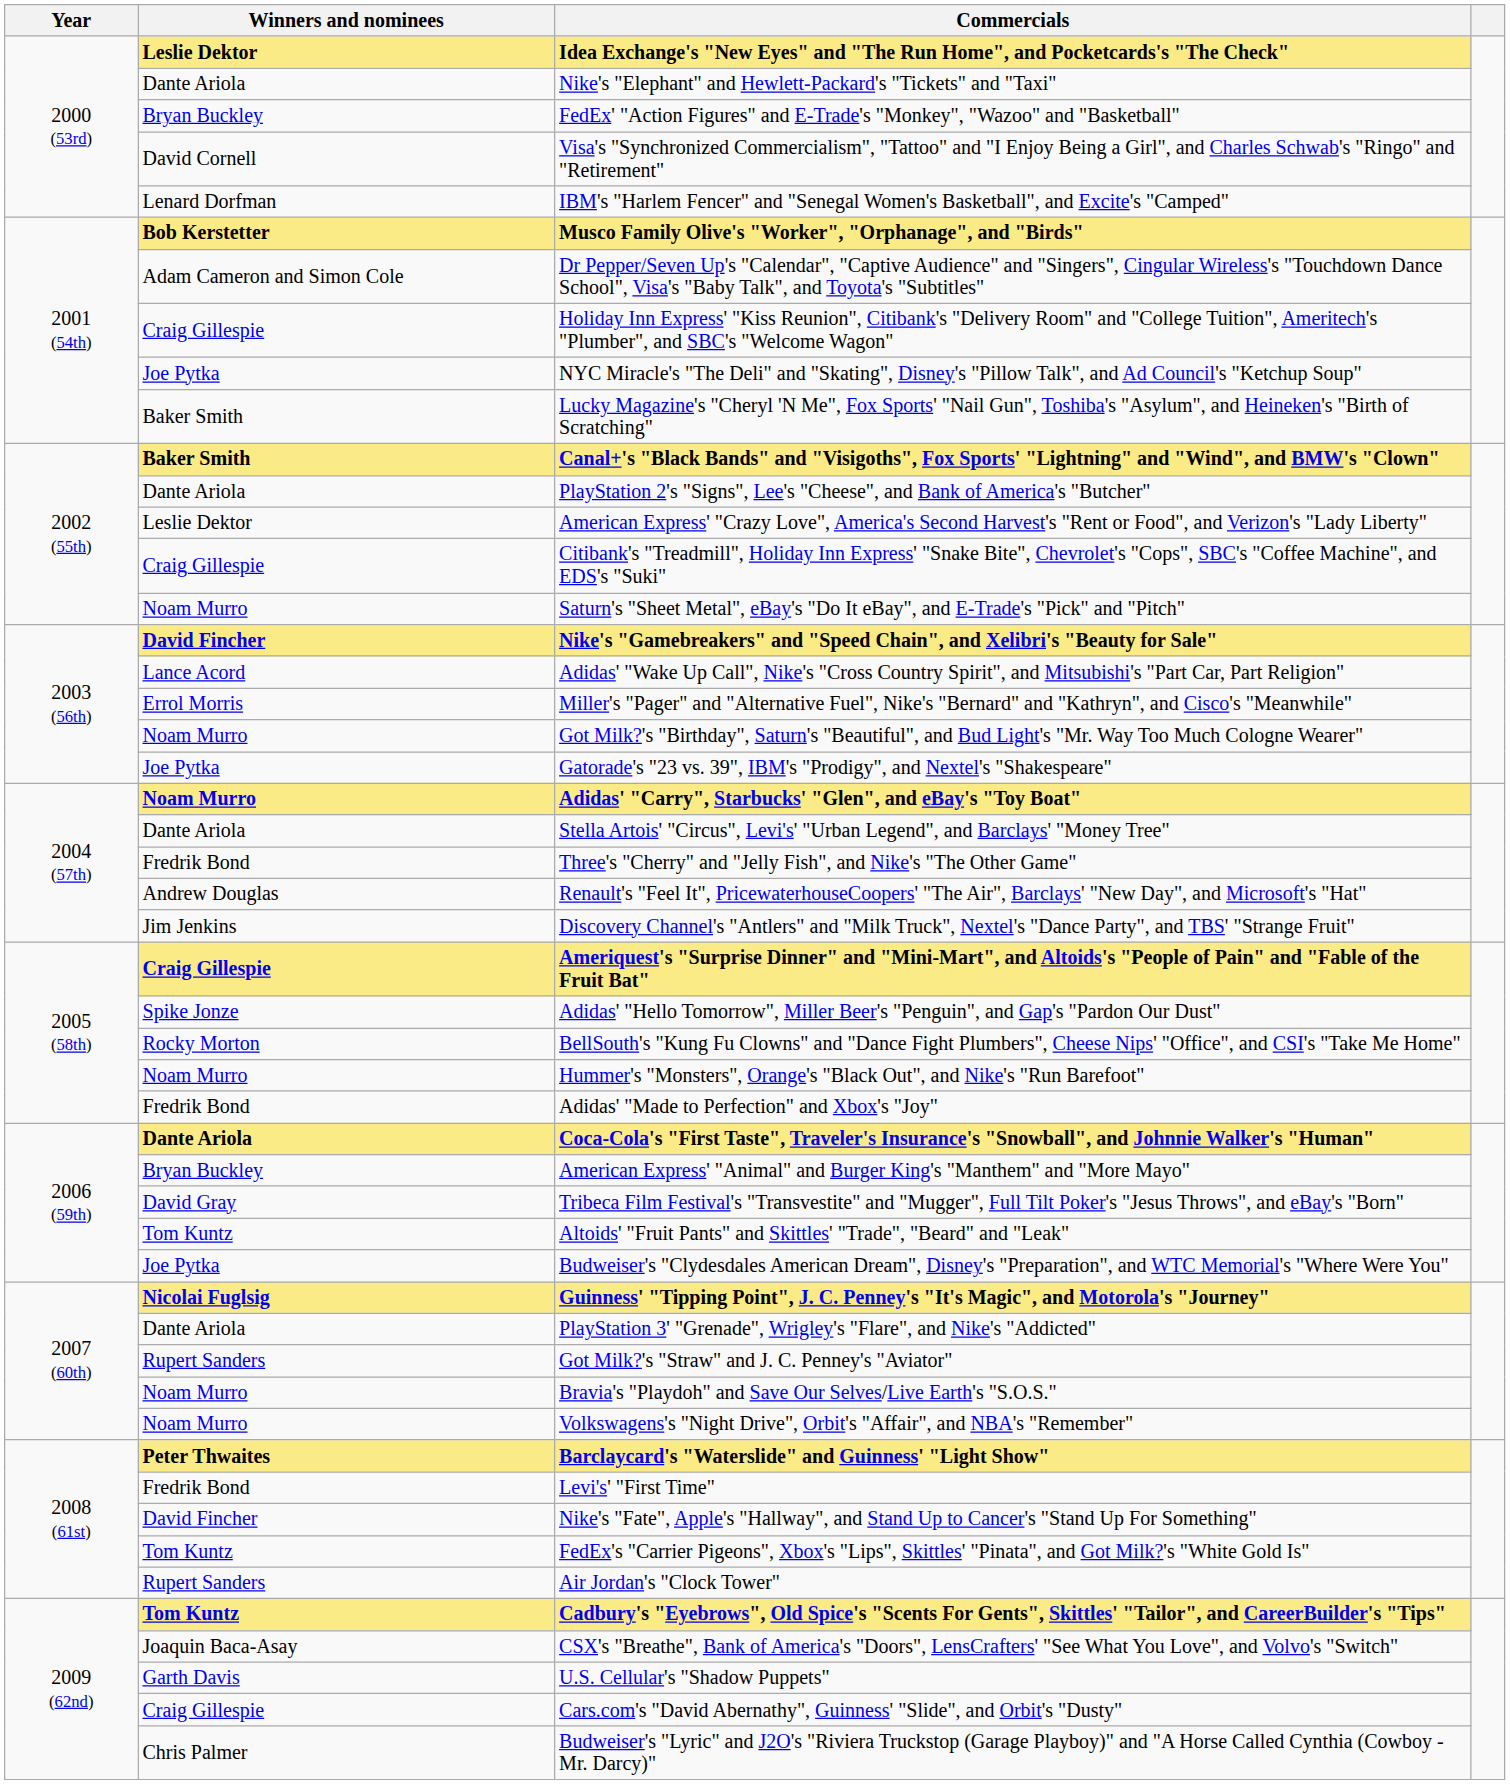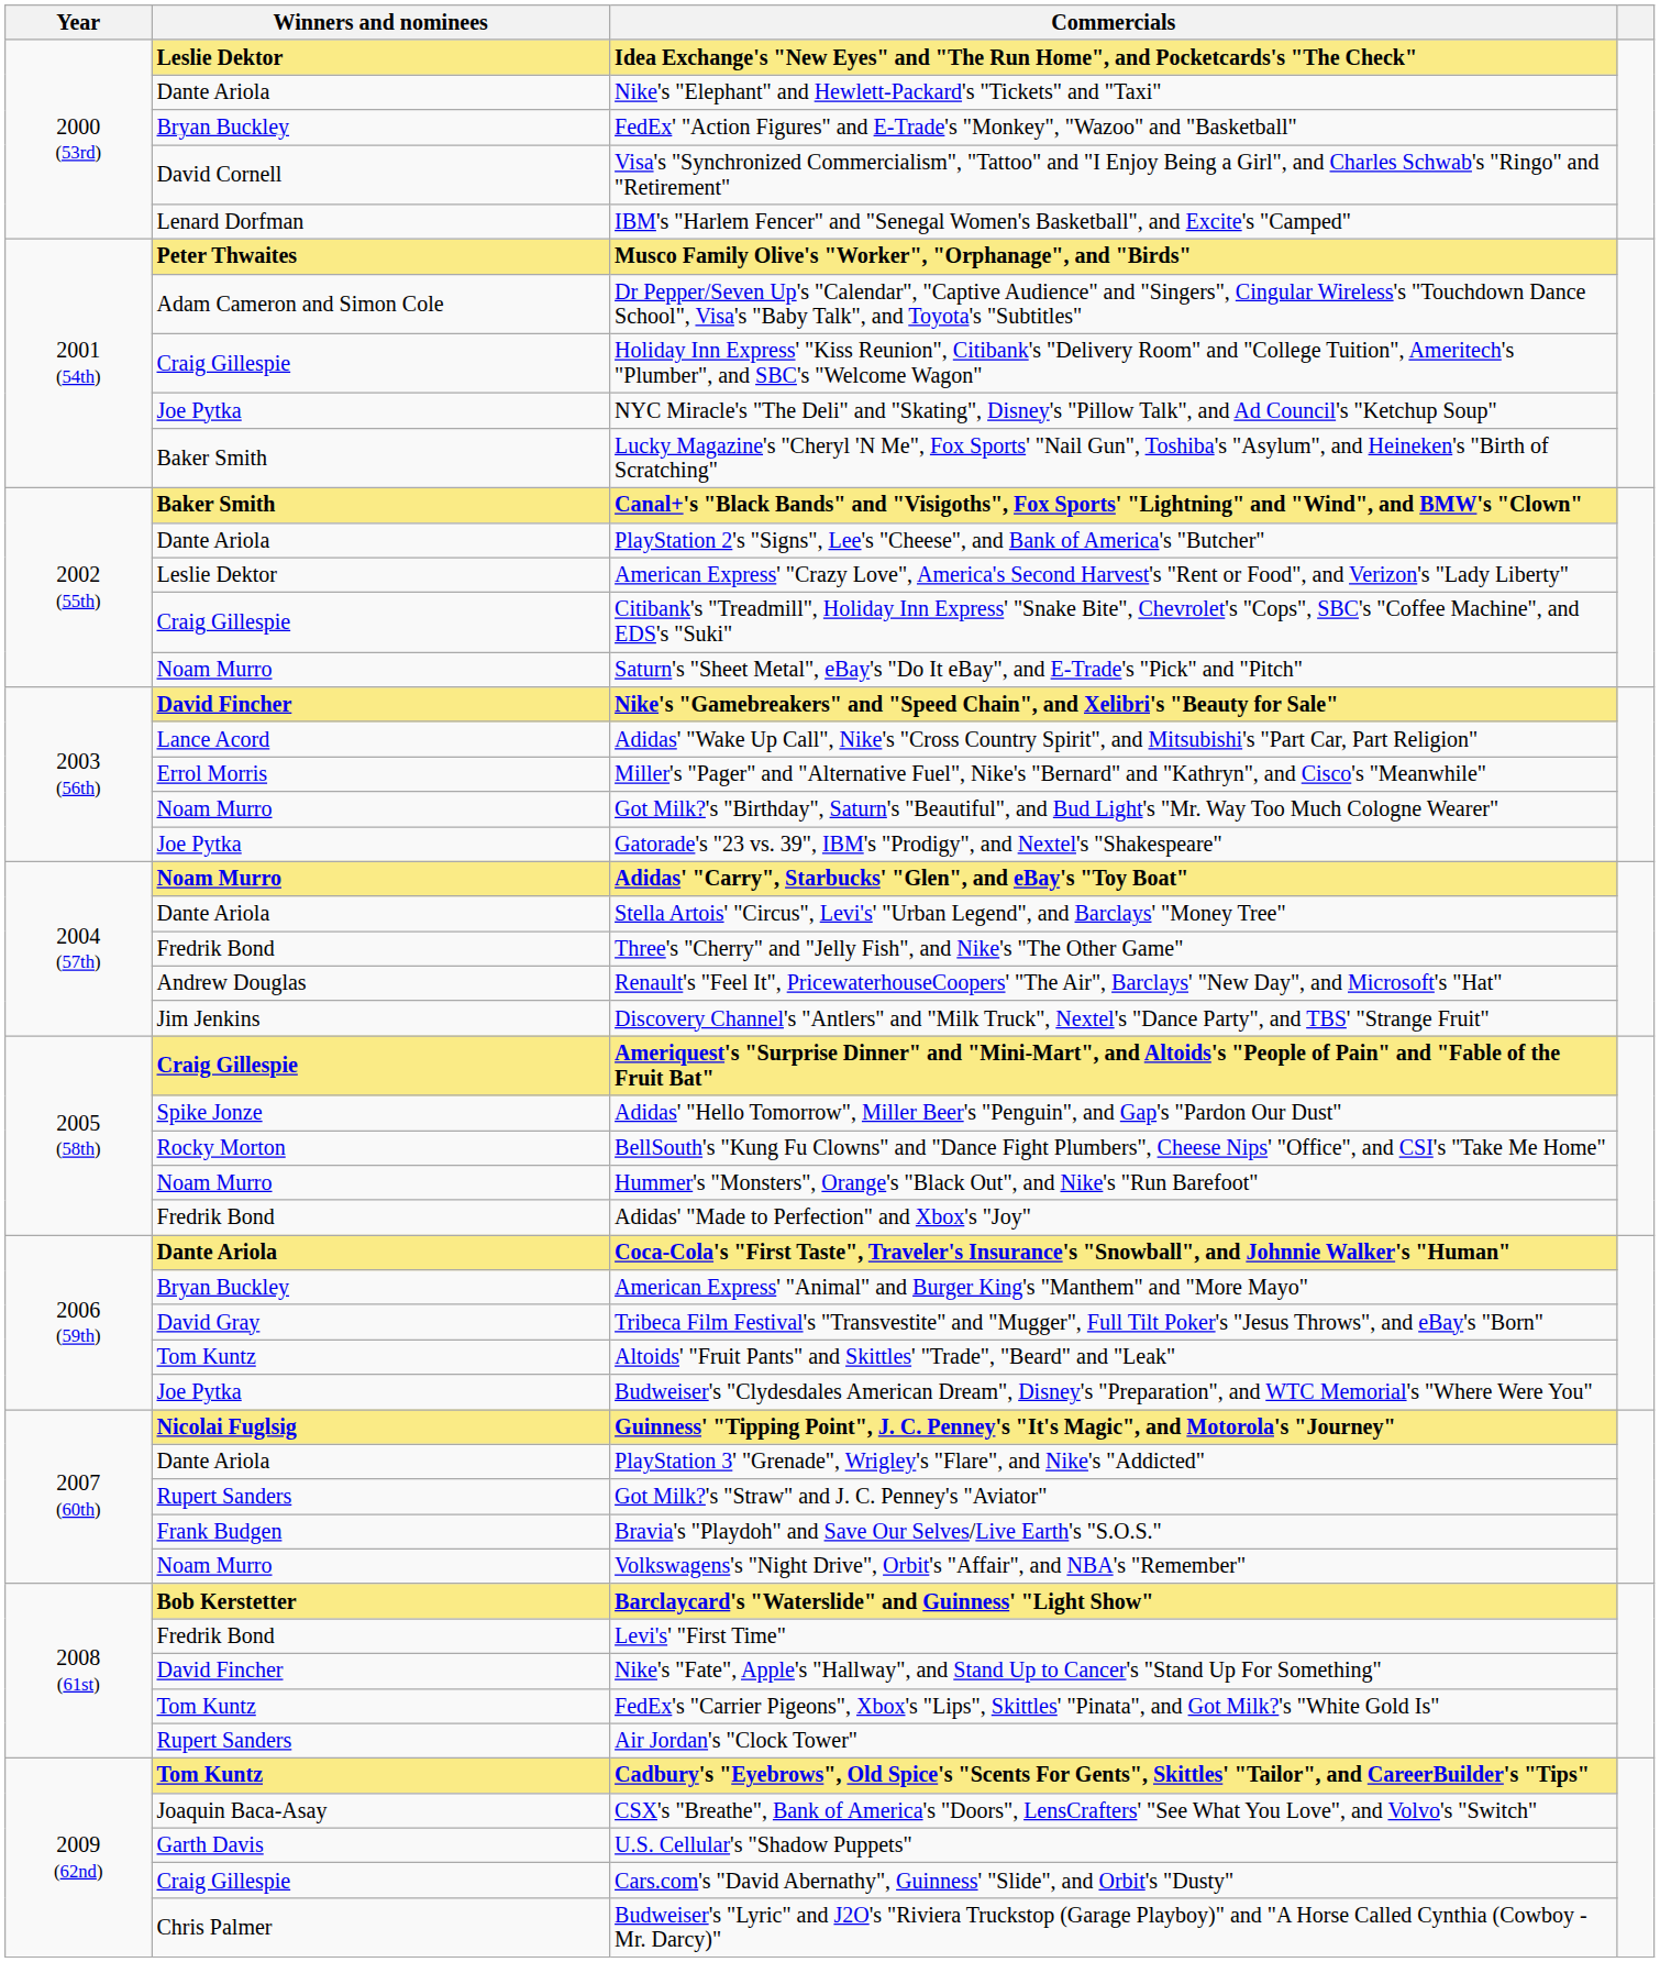 <table class="wikitable" width="95%" cellpadding="5">
 <tr>
 <th width="8%">Year</th>
 <th width="25%">Winners and nominees</th>
 <th width="55%">Commercials</th>
 <th width="2%"></th>
 </tr>
 <tr>
 <td rowspan="5" style="text-align:center;">2000<br><small>(<a href='#'>53rd</a>)</small></td>
 <td style="background:#FAEB86;"><strong>Leslie Dektor</strong></td>
 <td style="background:#FAEB86;"><strong>Idea Exchange's "New Eyes" and "The Run Home", and Pocketcards's "The Check"</strong></td>
 <td rowspan="5" style="text-align:center;"></td>
 </tr>
 <tr>
 <td>Dante Ariola</td>
 <td><a href='#'>Nike</a>'s "Elephant" and <a href='#'>Hewlett-Packard</a>'s "Tickets" and "Taxi"</td>
 </tr>
 <tr>
 <td><a href='#'>Bryan Buckley</a></td>
 <td><a href='#'>FedEx</a>' "Action Figures" and <a href='#'>E-Trade</a>'s "Monkey", "Wazoo" and "Basketball"</td>
 </tr>
 <tr>
 <td>David Cornell</td>
 <td><a href='#'>Visa</a>'s "Synchronized Commercialism", "Tattoo" and "I Enjoy Being a Girl", and <a href='#'>Charles Schwab</a>'s "Ringo" and "Retirement"</td>
 </tr>
 <tr>
 <td>Lenard Dorfman</td>
 <td><a href='#'>IBM</a>'s "Harlem Fencer" and "Senegal Women's Basketball", and <a href='#'>Excite</a>'s "Camped"</td>
 </tr>
 <tr>
 <td rowspan="5" style="text-align:center;">2001<br><small>(<a href='#'>54th</a>)</small></td>
-<td style="background:#FAEB86;"><strong>Bob Kerstetter</strong></td>
+<td style="background:#FAEB86;"><strong>Peter Thwaites</strong></td>
 <td style="background:#FAEB86;"><strong>Musco Family Olive's "Worker", "Orphanage", and "Birds"</strong></td>
 <td rowspan="5" style="text-align:center;"></td>
 </tr>
 <tr>
 <td>Adam Cameron and Simon Cole</td>
 <td><a href='#'>Dr Pepper/Seven Up</a>'s "Calendar", "Captive Audience" and "Singers", <a href='#'>Cingular Wireless</a>'s "Touchdown Dance School", <a href='#'>Visa</a>'s "Baby Talk", and <a href='#'>Toyota</a>'s "Subtitles"</td>
 </tr>
 <tr>
 <td><a href='#'>Craig Gillespie</a></td>
 <td><a href='#'>Holiday Inn Express</a>' "Kiss Reunion", <a href='#'>Citibank</a>'s "Delivery Room" and "College Tuition", <a href='#'>Ameritech</a>'s "Plumber", and <a href='#'>SBC</a>'s "Welcome Wagon"</td>
 </tr>
 <tr>
 <td><a href='#'>Joe Pytka</a></td>
 <td>NYC Miracle's "The Deli" and "Skating", <a href='#'>Disney</a>'s "Pillow Talk", and <a href='#'>Ad Council</a>'s "Ketchup Soup"</td>
 </tr>
 <tr>
 <td>Baker Smith</td>
 <td><a href='#'>Lucky Magazine</a>'s "Cheryl 'N Me", <a href='#'>Fox Sports</a>' "Nail Gun", <a href='#'>Toshiba</a>'s "Asylum", and <a href='#'>Heineken</a>'s "Birth of Scratching"</td>
 </tr>
 <tr>
 <td rowspan="5" style="text-align:center;">2002<br><small>(<a href='#'>55th</a>)</small></td>
 <td style="background:#FAEB86;"><strong>Baker Smith</strong></td>
 <td style="background:#FAEB86;"><strong><a href='#'>Canal+</a>'s "Black Bands" and "Visigoths", <a href='#'>Fox Sports</a>' "Lightning" and "Wind", and <a href='#'>BMW</a>'s "Clown"</strong></td>
 <td rowspan="5" style="text-align:center;"></td>
 </tr>
 <tr>
 <td>Dante Ariola</td>
 <td><a href='#'>PlayStation 2</a>'s "Signs", <a href='#'>Lee</a>'s "Cheese", and <a href='#'>Bank of America</a>'s "Butcher"</td>
 </tr>
 <tr>
 <td>Leslie Dektor</td>
 <td><a href='#'>American Express</a>' "Crazy Love", <a href='#'>America's Second Harvest</a>'s "Rent or Food", and <a href='#'>Verizon</a>'s "Lady Liberty"</td>
 </tr>
 <tr>
 <td><a href='#'>Craig Gillespie</a></td>
 <td><a href='#'>Citibank</a>'s "Treadmill", <a href='#'>Holiday Inn Express</a>' "Snake Bite", <a href='#'>Chevrolet</a>'s "Cops", <a href='#'>SBC</a>'s "Coffee Machine", and <a href='#'>EDS</a>'s "Suki"</td>
 </tr>
 <tr>
 <td><a href='#'>Noam Murro</a></td>
 <td><a href='#'>Saturn</a>'s "Sheet Metal", <a href='#'>eBay</a>'s "Do It eBay", and <a href='#'>E-Trade</a>'s "Pick" and "Pitch"</td>
 </tr>
 <tr>
 <td rowspan="5" style="text-align:center;">2003<br><small>(<a href='#'>56th</a>)</small></td>
 <td style="background:#FAEB86;"><strong><a href='#'>David Fincher</a></strong></td>
 <td style="background:#FAEB86;"><strong><a href='#'>Nike</a>'s "Gamebreakers" and "Speed Chain", and <a href='#'>Xelibri</a>'s "Beauty for Sale"</strong></td>
 <td rowspan="5" style="text-align:center;"></td>
 </tr>
 <tr>
 <td><a href='#'>Lance Acord</a></td>
 <td><a href='#'>Adidas</a>' "Wake Up Call", <a href='#'>Nike</a>'s "Cross Country Spirit", and <a href='#'>Mitsubishi</a>'s "Part Car, Part Religion"</td>
 </tr>
 <tr>
 <td><a href='#'>Errol Morris</a></td>
 <td><a href='#'>Miller</a>'s "Pager" and "Alternative Fuel", Nike's "Bernard" and "Kathryn", and <a href='#'>Cisco</a>'s "Meanwhile"</td>
 </tr>
 <tr>
 <td><a href='#'>Noam Murro</a></td>
 <td><a href='#'>Got Milk?</a>'s "Birthday", <a href='#'>Saturn</a>'s "Beautiful", and <a href='#'>Bud Light</a>'s "Mr. Way Too Much Cologne Wearer"</td>
 </tr>
 <tr>
 <td><a href='#'>Joe Pytka</a></td>
 <td><a href='#'>Gatorade</a>'s "23 vs. 39", <a href='#'>IBM</a>'s "Prodigy", and <a href='#'>Nextel</a>'s "Shakespeare"</td>
 </tr>
 <tr>
 <td rowspan="5" style="text-align:center;">2004<br><small>(<a href='#'>57th</a>)</small></td>
 <td style="background:#FAEB86;"><strong><a href='#'>Noam Murro</a></strong></td>
 <td style="background:#FAEB86;"><strong><a href='#'>Adidas</a>' "Carry", <a href='#'>Starbucks</a>' "Glen", and <a href='#'>eBay</a>'s "Toy Boat"</strong></td>
 <td rowspan="5" style="text-align:center;"></td>
 </tr>
 <tr>
 <td>Dante Ariola</td>
 <td><a href='#'>Stella Artois</a>' "Circus", <a href='#'>Levi's</a>' "Urban Legend", and <a href='#'>Barclays</a>' "Money Tree"</td>
 </tr>
 <tr>
 <td>Fredrik Bond</td>
 <td><a href='#'>Three</a>'s "Cherry" and "Jelly Fish", and <a href='#'>Nike</a>'s "The Other Game"</td>
 </tr>
 <tr>
 <td>Andrew Douglas</td>
 <td><a href='#'>Renault</a>'s "Feel It", <a href='#'>PricewaterhouseCoopers</a>' "The Air", <a href='#'>Barclays</a>' "New Day", and <a href='#'>Microsoft</a>'s "Hat"</td>
 </tr>
 <tr>
 <td>Jim Jenkins</td>
 <td><a href='#'>Discovery Channel</a>'s "Antlers" and "Milk Truck", <a href='#'>Nextel</a>'s "Dance Party", and <a href='#'>TBS</a>' "Strange Fruit"</td>
 </tr>
 <tr>
 <td rowspan="5" style="text-align:center;">2005<br><small>(<a href='#'>58th</a>)</small></td>
 <td style="background:#FAEB86;"><strong><a href='#'>Craig Gillespie</a></strong></td>
 <td style="background:#FAEB86;"><strong><a href='#'>Ameriquest</a>'s "Surprise Dinner" and "Mini-Mart", and <a href='#'>Altoids</a>'s "People of Pain" and "Fable of the Fruit Bat"</strong></td>
 <td rowspan="5" style="text-align:center;"></td>
 </tr>
 <tr>
 <td><a href='#'>Spike Jonze</a></td>
 <td><a href='#'>Adidas</a>' "Hello Tomorrow", <a href='#'>Miller Beer</a>'s "Penguin", and <a href='#'>Gap</a>'s "Pardon Our Dust"</td>
 </tr>
 <tr>
 <td><a href='#'>Rocky Morton</a></td>
 <td><a href='#'>BellSouth</a>'s "Kung Fu Clowns" and "Dance Fight Plumbers", <a href='#'>Cheese Nips</a>' "Office", and <a href='#'>CSI</a>'s "Take Me Home"</td>
 </tr>
 <tr>
 <td><a href='#'>Noam Murro</a></td>
 <td><a href='#'>Hummer</a>'s "Monsters", <a href='#'>Orange</a>'s "Black Out", and <a href='#'>Nike</a>'s "Run Barefoot"</td>
 </tr>
 <tr>
 <td>Fredrik Bond</td>
 <td>Adidas' "Made to Perfection" and <a href='#'>Xbox</a>'s "Joy"</td>
 </tr>
 <tr>
 <td rowspan="5" style="text-align:center;">2006<br><small>(<a href='#'>59th</a>)</small></td>
 <td style="background:#FAEB86;"><strong>Dante Ariola</strong></td>
 <td style="background:#FAEB86;"><strong><a href='#'>Coca-Cola</a>'s "First Taste", <a href='#'>Traveler's Insurance</a>'s "Snowball", and <a href='#'>Johnnie Walker</a>'s "Human"</strong></td>
 <td rowspan="5" style="text-align:center;"></td>
 </tr>
 <tr>
 <td><a href='#'>Bryan Buckley</a></td>
 <td><a href='#'>American Express</a>' "Animal" and <a href='#'>Burger King</a>'s "Manthem" and "More Mayo"</td>
 </tr>
 <tr>
 <td><a href='#'>David Gray</a></td>
 <td><a href='#'>Tribeca Film Festival</a>'s "Transvestite" and "Mugger", <a href='#'>Full Tilt Poker</a>'s "Jesus Throws", and <a href='#'>eBay</a>'s "Born"</td>
 </tr>
 <tr>
 <td><a href='#'>Tom Kuntz</a></td>
 <td><a href='#'>Altoids</a>' "Fruit Pants" and <a href='#'>Skittles</a>' "Trade", "Beard" and "Leak"</td>
 </tr>
 <tr>
 <td><a href='#'>Joe Pytka</a></td>
 <td><a href='#'>Budweiser</a>'s "Clydesdales American Dream", <a href='#'>Disney</a>'s "Preparation", and <a href='#'>WTC Memorial</a>'s "Where Were You"</td>
 </tr>
 <tr>
 <td rowspan="5" style="text-align:center;">2007<br><small>(<a href='#'>60th</a>)</small></td>
 <td style="background:#FAEB86;"><strong><a href='#'>Nicolai Fuglsig</a></strong></td>
 <td style="background:#FAEB86;"><strong><a href='#'>Guinness</a>' "Tipping Point", <a href='#'>J. C. Penney</a>'s "It's Magic", and <a href='#'>Motorola</a>'s "Journey"</strong></td>
 <td rowspan="5" style="text-align:center;"></td>
 </tr>
 <tr>
 <td>Dante Ariola</td>
 <td><a href='#'>PlayStation 3</a>' "Grenade", <a href='#'>Wrigley</a>'s "Flare", and <a href='#'>Nike</a>'s "Addicted"</td>
 </tr>
 <tr>
 <td><a href='#'>Rupert Sanders</a></td>
 <td><a href='#'>Got Milk?</a>'s "Straw" and J. C. Penney's "Aviator"</td>
 </tr>
 <tr>
-<td><a href='#'>Noam Murro</a></td>
+<td><a href='#'>Frank Budgen</a></td>
 <td><a href='#'>Bravia</a>'s "Playdoh" and <a href='#'>Save Our Selves</a>/<a href='#'>Live Earth</a>'s "S.O.S."</td>
 </tr>
 <tr>
 <td><a href='#'>Noam Murro</a></td>
 <td><a href='#'>Volkswagens</a>'s "Night Drive", <a href='#'>Orbit</a>'s "Affair", and <a href='#'>NBA</a>'s "Remember"</td>
 </tr>
 <tr>
 <td rowspan="5" style="text-align:center;">2008<br><small>(<a href='#'>61st</a>)</small></td>
-<td style="background:#FAEB86;"><strong>Peter Thwaites</strong></td>
+<td style="background:#FAEB86;"><strong>Bob Kerstetter</strong></td>
 <td style="background:#FAEB86;"><strong><a href='#'>Barclaycard</a>'s "Waterslide" and <a href='#'>Guinness</a>' "Light Show"</strong></td>
 <td rowspan="5" style="text-align:center;"></td>
 </tr>
 <tr>
 <td>Fredrik Bond</td>
 <td><a href='#'>Levi's</a>' "First Time"</td>
 </tr>
 <tr>
 <td><a href='#'>David Fincher</a></td>
 <td><a href='#'>Nike</a>'s "Fate", <a href='#'>Apple</a>'s "Hallway", and <a href='#'>Stand Up to Cancer</a>'s "Stand Up For Something"</td>
 </tr>
 <tr>
 <td><a href='#'>Tom Kuntz</a></td>
 <td><a href='#'>FedEx</a>'s "Carrier Pigeons", <a href='#'>Xbox</a>'s "Lips", <a href='#'>Skittles</a>' "Pinata", and <a href='#'>Got Milk?</a>'s "White Gold Is"</td>
 </tr>
 <tr>
 <td><a href='#'>Rupert Sanders</a></td>
 <td><a href='#'>Air Jordan</a>'s "Clock Tower"</td>
 </tr>
 <tr>
 <td rowspan="5" style="text-align:center;">2009<br><small>(<a href='#'>62nd</a>)</small></td>
 <td style="background:#FAEB86;"><strong><a href='#'>Tom Kuntz</a></strong></td>
 <td style="background:#FAEB86;"><strong><a href='#'>Cadbury</a>'s "<a href='#'>Eyebrows</a>", <a href='#'>Old Spice</a>'s "Scents For Gents", <a href='#'>Skittles</a>' "Tailor", and <a href='#'>CareerBuilder</a>'s "Tips"</strong></td>
 <td rowspan="5" style="text-align:center;"></td>
 </tr>
 <tr>
 <td>Joaquin Baca-Asay</td>
 <td><a href='#'>CSX</a>'s "Breathe", <a href='#'>Bank of America</a>'s "Doors", <a href='#'>LensCrafters</a>' "See What You Love", and <a href='#'>Volvo</a>'s "Switch"</td>
 </tr>
 <tr>
 <td><a href='#'>Garth Davis</a></td>
 <td><a href='#'>U.S. Cellular</a>'s "Shadow Puppets"</td>
 </tr>
 <tr>
 <td><a href='#'>Craig Gillespie</a></td>
 <td><a href='#'>Cars.com</a>'s "David Abernathy", <a href='#'>Guinness</a>' "Slide", and <a href='#'>Orbit</a>'s "Dusty"</td>
 </tr>
 <tr>
 <td>Chris Palmer</td>
 <td><a href='#'>Budweiser</a>'s "Lyric" and <a href='#'>J2O</a>'s "Riviera Truckstop (Garage Playboy)" and "A Horse Called Cynthia (Cowboy - Mr. Darcy)"</td>
 </tr>
 </table>
